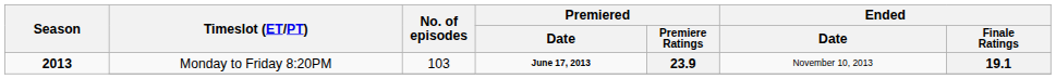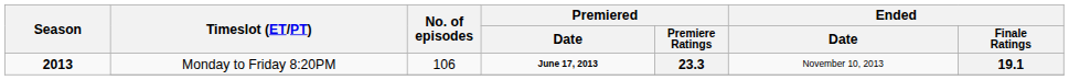 <table class="wikitable plainrowheaders" style="text-align:center; width:100%;">
 <tr>
 <th scope="col" style="width:10%;" rowspan="2">Season</th>
 <th scope="col" style="width:28%;" rowspan="2">Timeslot (<a href='#'>ET</a>/<a href='#'>PT</a>)</th>
 <th scope="col" style="width:7%;" rowspan="2">No. of<br>episodes</th>
 <th scope="col" colspan=2>Premiered</th>
 <th scope="col" colspan=2>Ended</th>
 </tr>
 <tr>
 <th scope="col">Date</th>
 <th scope="col" span style="width:7%; font-size:smaller; line-height:100%;">Premiere<br>Ratings</th>
 <th scope="col">Date</th>
 <th scope="col" span style="width:10%; font-size:smaller; line-height:100%;">Finale<br>Ratings</th>
 </tr>
 <tr>
 <th rowspan=2 style="background:#F9F9F9;text-align:center"><strong>2013</strong></th>
 <td>Monday to Friday 8:20PM</td>
-<td>103</td>
+<td>106</td>
 <td style="font-size:11px;line-height:110%"><strong>June 17, 2013</strong></td>
-<th>23.9</th>
+<th>23.3</th>
 <td style="font-size:11px;line-height:110%">November 10, 2013</td>
 <th>19.1</th>
 </tr>
 <tr>
 </tr>
 </table>
